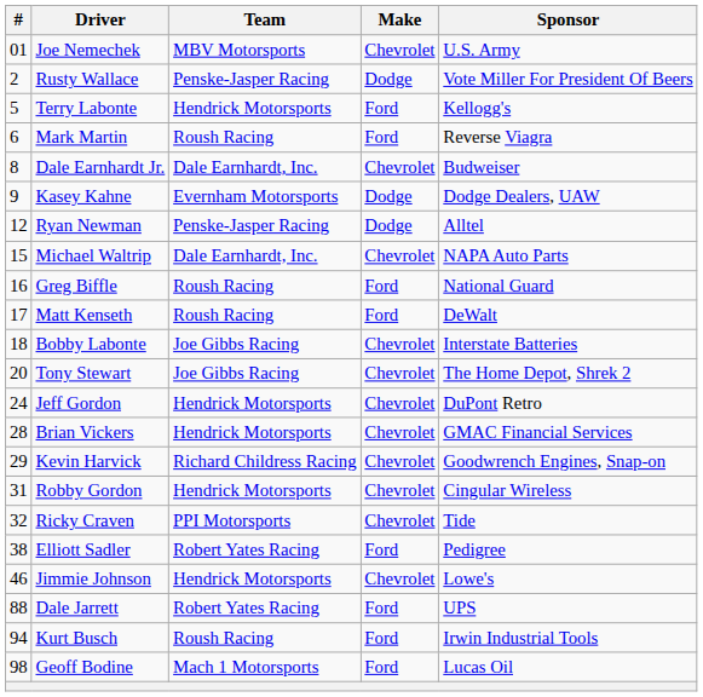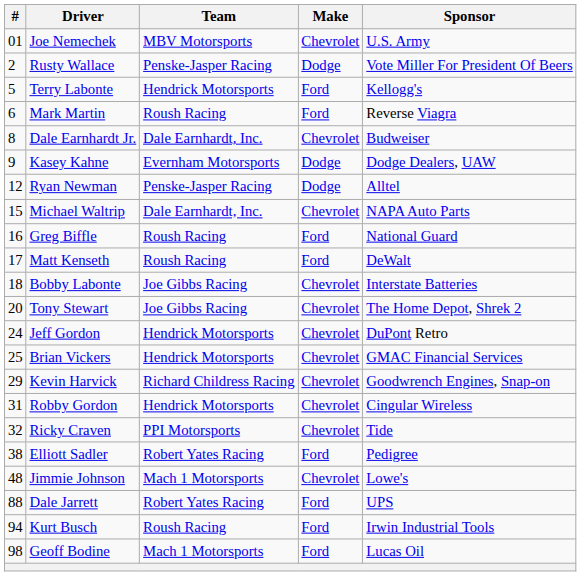 <table class="wikitable" style="font-size:95%">
 <tr>
 <th>#</th>
 <th>Driver</th>
 <th>Team</th>
 <th>Make</th>
 <th>Sponsor</th>
 </tr>
 <tr>
 <td>01</td>
 <td><a href='#'>Joe Nemechek</a></td>
 <td><a href='#'>MBV Motorsports</a></td>
 <td><a href='#'>Chevrolet</a></td>
 <td><a href='#'>U.S. Army</a></td>
 </tr>
 <tr>
 <td>2</td>
 <td><a href='#'>Rusty Wallace</a></td>
 <td><a href='#'>Penske-Jasper Racing</a></td>
 <td><a href='#'>Dodge</a></td>
 <td><a href='#'>Vote Miller For President Of Beers</a></td>
 </tr>
 <tr>
 <td>5</td>
 <td><a href='#'>Terry Labonte</a></td>
 <td><a href='#'>Hendrick Motorsports</a></td>
 <td><a href='#'>Ford</a></td>
 <td><a href='#'>Kellogg's</a></td>
 </tr>
 <tr>
 <td>6</td>
 <td><a href='#'>Mark Martin</a></td>
 <td><a href='#'>Roush Racing</a></td>
 <td><a href='#'>Ford</a></td>
 <td>Reverse <a href='#'>Viagra</a></td>
 </tr>
 <tr>
 <td>8</td>
 <td><a href='#'>Dale Earnhardt Jr.</a></td>
 <td><a href='#'>Dale Earnhardt, Inc.</a></td>
 <td><a href='#'>Chevrolet</a></td>
 <td><a href='#'>Budweiser</a></td>
 </tr>
 <tr>
 <td>9</td>
 <td><a href='#'>Kasey Kahne</a></td>
 <td><a href='#'>Evernham Motorsports</a></td>
 <td><a href='#'>Dodge</a></td>
 <td><a href='#'>Dodge Dealers</a>, <a href='#'>UAW</a></td>
 </tr>
 <tr>
 <td>12</td>
 <td><a href='#'>Ryan Newman</a></td>
 <td><a href='#'>Penske-Jasper Racing</a></td>
 <td><a href='#'>Dodge</a></td>
 <td><a href='#'>Alltel</a></td>
 </tr>
 <tr>
 <td>15</td>
 <td><a href='#'>Michael Waltrip</a></td>
 <td><a href='#'>Dale Earnhardt, Inc.</a></td>
 <td><a href='#'>Chevrolet</a></td>
 <td><a href='#'>NAPA Auto Parts</a></td>
 </tr>
 <tr>
 <td>16</td>
 <td><a href='#'>Greg Biffle</a></td>
 <td><a href='#'>Roush Racing</a></td>
 <td><a href='#'>Ford</a></td>
 <td><a href='#'>National Guard</a></td>
 </tr>
 <tr>
 <td>17</td>
 <td><a href='#'>Matt Kenseth</a></td>
 <td><a href='#'>Roush Racing</a></td>
 <td><a href='#'>Ford</a></td>
 <td><a href='#'>DeWalt</a></td>
 </tr>
 <tr>
 <td>18</td>
 <td><a href='#'>Bobby Labonte</a></td>
 <td><a href='#'>Joe Gibbs Racing</a></td>
 <td><a href='#'>Chevrolet</a></td>
 <td><a href='#'>Interstate Batteries</a></td>
 </tr>
 <tr>
 <td>20</td>
 <td><a href='#'>Tony Stewart</a></td>
 <td><a href='#'>Joe Gibbs Racing</a></td>
 <td><a href='#'>Chevrolet</a></td>
 <td><a href='#'>The Home Depot</a>, <a href='#'>Shrek 2</a></td>
 </tr>
 <tr>
 <td>24</td>
 <td><a href='#'>Jeff Gordon</a></td>
 <td><a href='#'>Hendrick Motorsports</a></td>
 <td><a href='#'>Chevrolet</a></td>
 <td><a href='#'>DuPont</a> Retro</td>
 </tr>
 <tr>
-<td>28</td>
+<td>25</td>
 <td><a href='#'>Brian Vickers</a></td>
 <td><a href='#'>Hendrick Motorsports</a></td>
 <td><a href='#'>Chevrolet</a></td>
 <td><a href='#'>GMAC Financial Services</a></td>
 </tr>
 <tr>
 <td>29</td>
 <td><a href='#'>Kevin Harvick</a></td>
 <td><a href='#'>Richard Childress Racing</a></td>
 <td><a href='#'>Chevrolet</a></td>
 <td><a href='#'>Goodwrench Engines</a>, <a href='#'>Snap-on</a></td>
 </tr>
 <tr>
 <td>31</td>
 <td><a href='#'>Robby Gordon</a></td>
 <td><a href='#'>Hendrick Motorsports</a></td>
 <td><a href='#'>Chevrolet</a></td>
 <td><a href='#'>Cingular Wireless</a></td>
 </tr>
 <tr>
 <td>32</td>
 <td><a href='#'>Ricky Craven</a></td>
 <td><a href='#'>PPI Motorsports</a></td>
 <td><a href='#'>Chevrolet</a></td>
 <td><a href='#'>Tide</a></td>
 </tr>
 <tr>
 <td>38</td>
 <td><a href='#'>Elliott Sadler</a></td>
 <td><a href='#'>Robert Yates Racing</a></td>
 <td><a href='#'>Ford</a></td>
 <td><a href='#'>Pedigree</a></td>
 </tr>
 <tr>
-<td>46</td>
+<td>48</td>
 <td><a href='#'>Jimmie Johnson</a></td>
-<td><a href='#'>Hendrick Motorsports</a></td>
+<td><a href='#'>Mach 1 Motorsports</a></td>
 <td><a href='#'>Chevrolet</a></td>
 <td><a href='#'>Lowe's</a></td>
 </tr>
 <tr>
 <td>88</td>
 <td><a href='#'>Dale Jarrett</a></td>
 <td><a href='#'>Robert Yates Racing</a></td>
 <td><a href='#'>Ford</a></td>
 <td><a href='#'>UPS</a></td>
 </tr>
 <tr>
 <td>94</td>
 <td><a href='#'>Kurt Busch</a></td>
 <td><a href='#'>Roush Racing</a></td>
 <td><a href='#'>Ford</a></td>
 <td><a href='#'>Irwin Industrial Tools</a></td>
 </tr>
 <tr>
 <td>98</td>
 <td><a href='#'>Geoff Bodine</a></td>
 <td><a href='#'>Mach 1 Motorsports</a></td>
 <td><a href='#'>Ford</a></td>
 <td><a href='#'>Lucas Oil</a></td>
 </tr>
 <tr>
 <th colspan="5"></th>
 </tr>
 </table>
